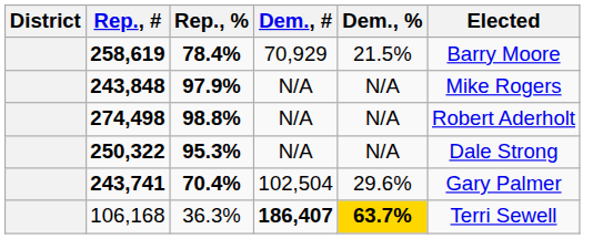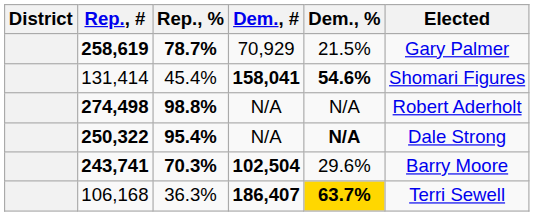 <table class="wikitable sortable">
 <tr>
 <th>District</th>
 <th><a href='#'>Rep.</a>, #</th>
 <th>Rep., %</th>
 <th><a href='#'>Dem.</a>, #</th>
 <th>Dem., %</th>
 <th>Elected</th>
 </tr>
 <tr align="center">
 <th></th>
 <td><strong>258,619</strong></td>
-<td><strong>78.4%</strong></td>
+<td><strong>78.7%</strong></td>
 <td>70,929</td>
 <td>21.5%</td>
-<td><a href='#'>Barry Moore</a></td>
+<td><a href='#'>Gary Palmer</a></td>
 </tr>
 <tr align="center">
 <th></th>
-<td><strong>243,848</strong></td>
-<td><strong>97.9%</strong></td>
-<td>N/A</td>
-<td>N/A</td>
-<td><a href='#'>Mike Rogers</a></td>
+<td>131,414</td>
+<td>45.4%</td>
+<td><strong>158,041 </strong></td>
+<td><strong>54.6%</strong></td>
+<td><a href='#'>Shomari Figures</a></td>
 </tr>
 <tr align="center">
 <th></th>
 <td><strong>274,498</strong></td>
 <td><strong>98.8%</strong></td>
 <td>N/A</td>
 <td>N/A</td>
 <td><a href='#'>Robert Aderholt</a></td>
 </tr>
 <tr align="center">
 <th></th>
 <td><strong>250,322</strong></td>
-<td><strong>95.3%</strong></td>
+<td><strong>95.4%</strong></td>
 <td>N/A</td>
-<td>N/A</td>
+<td><strong>N/A</strong></td>
 <td><a href='#'>Dale Strong</a></td>
 </tr>
 <tr align="center">
 <th></th>
 <td><strong>243,741</strong></td>
-<td><strong>70.4%</strong></td>
-<td>102,504</td>
+<td><strong>70.3%</strong></td>
+<td><strong>102,504</strong></td>
 <td>29.6%</td>
-<td><a href='#'>Gary Palmer</a></td>
+<td><a href='#'>Barry Moore</a></td>
 </tr>
 <tr align="center">
 <th></th>
 <td>106,168</td>
 <td>36.3%</td>
 <td><strong>186,407</strong></td>
 <td style="background: gold;"><strong>63.7%</strong></td>
 <td><a href='#'>Terri Sewell</a></td>
 </tr>
 </table>
